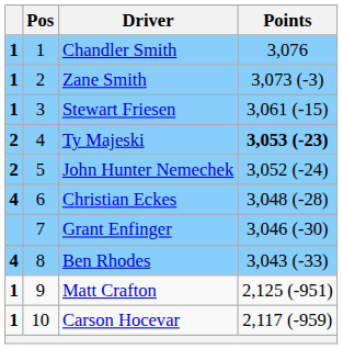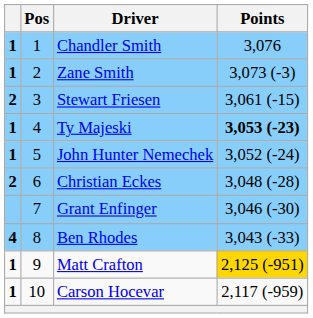 <table class="wikitable" style="font-size: 95%;">
 <tr>
 <th></th>
 <th>Pos</th>
 <th>Driver</th>
 <th>Points</th>
 </tr>
 <tr style="background:#87CEFA;">
 <td align="left"> <strong>1</strong></td>
 <td style="text-align:center;">1</td>
 <td><a href='#'>Chandler Smith</a></td>
 <td style="text-align:center;">3,076</td>
 </tr>
 <tr style="background:#87CEFA;">
 <td align="left"> <strong>1</strong></td>
 <td style="text-align:center;">2</td>
 <td><a href='#'>Zane Smith</a></td>
 <td style="text-align:center;">3,073 (-3)</td>
 </tr>
 <tr style="background:#87CEFA;">
-<td align="left"> <strong>1</strong></td>
+<td align="left"> <strong>2</strong></td>
 <td style="text-align:center;">3</td>
 <td><a href='#'>Stewart Friesen</a></td>
 <td style="text-align:center;">3,061 (-15)</td>
 </tr>
 <tr style="background:#87CEFA;">
-<td align="left"> <strong>2</strong></td>
+<td align="left"> <strong>1</strong></td>
 <td style="text-align:center;">4</td>
 <td><a href='#'>Ty Majeski</a></td>
 <td style="text-align:center;"><strong>3,053 (-23)</strong></td>
 </tr>
 <tr style="background:#87CEFA;">
-<td align="left"> <strong>2</strong></td>
+<td align="left"> <strong>1</strong></td>
 <td style="text-align:center;">5</td>
 <td><a href='#'>John Hunter Nemechek</a></td>
 <td style="text-align:center;">3,052 (-24)</td>
 </tr>
 <tr style="background:#87CEFA;">
-<td align="left"> <strong>4</strong></td>
+<td align="left"> <strong>2</strong></td>
 <td style="text-align:center;">6</td>
 <td><a href='#'>Christian Eckes</a></td>
 <td style="text-align:center;">3,048 (-28)</td>
 </tr>
 <tr style="background:#87CEFA;">
 <td align="left"></td>
 <td style="text-align:center;">7</td>
 <td><a href='#'>Grant Enfinger</a></td>
 <td style="text-align:center;">3,046 (-30)</td>
 </tr>
 <tr style="background:#87CEFA;">
 <td align="left"> <strong>4</strong></td>
 <td style="text-align:center;">8</td>
 <td><a href='#'>Ben Rhodes</a></td>
 <td style="text-align:center;">3,043 (-33)</td>
 </tr>
 <tr>
 <td align="left"> <strong>1</strong></td>
 <td style="text-align:center;">9</td>
 <td><a href='#'>Matt Crafton</a></td>
-<td style="text-align:center;">2,125 (-951)</td>
+<td style="background: gold; text-align:center;">2,125 (-951)</td>
 </tr>
 <tr>
 <td align="left"> <strong>1</strong></td>
 <td style="text-align:center;">10</td>
 <td><a href='#'>Carson Hocevar</a></td>
 <td style="text-align:center;">2,117 (-959)</td>
 </tr>
 <tr class="sortbottom">
 <th colspan="9"></th>
 </tr>
 </table>
